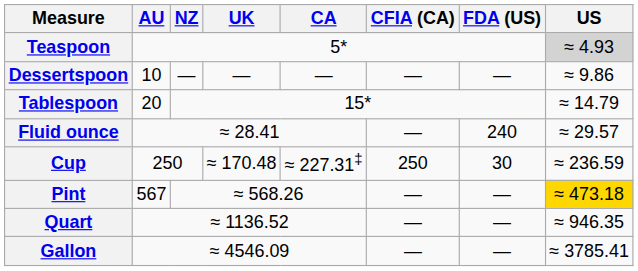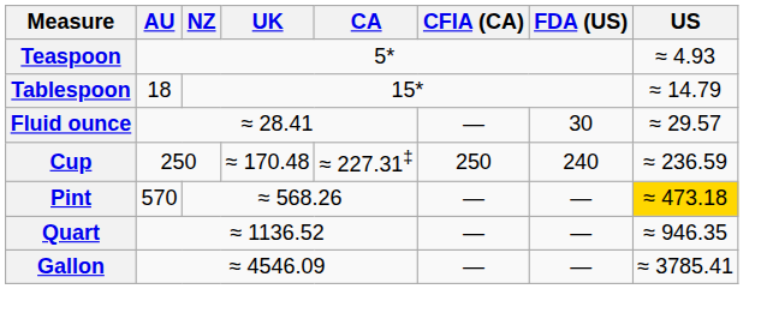 <table class="wikitable" style="text-align:center;">
 <tr>
 <th>Measure</th>
 <th title="Australia"><a href='#'>AU</a></th>
 <th title="New Zealand"><a href='#'>NZ</a></th>
 <th title="United Kingdom"><a href='#'>UK</a></th>
 <th title="Canada"><a href='#'>CA</a></th>
 <th><a href='#'>CFIA</a> (CA)</th>
 <th title="Food and Drug Administration (United States)"><a href='#'>FDA</a> (US)</th>
 <th title="United States">US</th>
 </tr>
 <tr>
 <th><a href='#'>Teaspoon</a></th>
 <td colspan="6">5*</td>
-<td style="background: lightgrey;">≈ 4.93</td>
-</tr>
-<tr>
-<th><a href='#'>Dessertspoon</a></th>
-<td>10</td>
-<td>—</td>
-<td>—</td>
-<td>—</td>
-<td>—</td>
-<td>—</td>
-<td>≈ 9.86</td>
+<td>≈ 4.93</td>
 </tr>
 <tr>
 <th><a href='#'>Tablespoon</a></th>
-<td>20</td>
+<td>18</td>
 <td colspan="5">15*</td>
 <td>≈ 14.79</td>
 </tr>
 <tr>
 <th><a href='#'>Fluid ounce</a></th>
 <td colspan="4">≈ 28.41</td>
 <td>—</td>
-<td>240</td>
+<td>30</td>
 <td>≈ 29.57</td>
 </tr>
 <tr>
 <th><a href='#'>Cup</a></th>
 <td colspan="2" align="center">250</td>
 <td>≈ 170.48</td>
 <td>≈ 227.31<sup>‡</sup></td>
 <td>250</td>
-<td>30</td>
+<td>240</td>
 <td>≈ 236.59</td>
 </tr>
 <tr>
 <th><a href='#'>Pint</a></th>
-<td>567</td>
+<td>570</td>
 <td colspan="3">≈ 568.26</td>
 <td>—</td>
 <td>—</td>
 <td style="background: gold;">≈ 473.18</td>
 </tr>
 <tr>
 <th><a href='#'>Quart</a></th>
 <td colspan="4">≈ 1136.52</td>
 <td>—</td>
 <td>—</td>
 <td>≈ 946.35</td>
 </tr>
 <tr>
 <th><a href='#'>Gallon</a></th>
 <td colspan="4">≈ 4546.09</td>
 <td>—</td>
 <td>—</td>
 <td>≈ 3785.41</td>
 </tr>
 </table>
